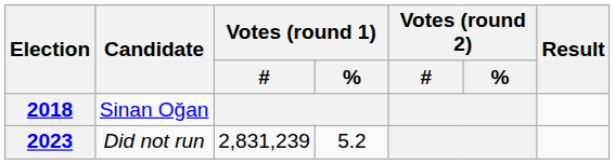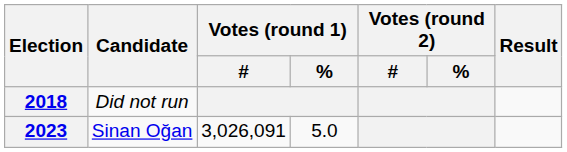 <table class=wikitable style="text-align:center">
 <tr>
 <th rowspan=2>Election</th>
 <th rowspan=2>Candidate</th>
 <th colspan=2>Votes (round 1)</th>
 <th colspan=2>Votes (round 2)</th>
 <th rowspan=2>Result</th>
 </tr>
 <tr>
 <th style="width:50px">#</th>
 <th style="width:50px">%</th>
 <th style="width:50px">#</th>
 <th style="width:50px">%</th>
 </tr>
 <tr>
 <th><a href='#'>2018</a></th>
-<td><a href='#'>Sinan Oğan</a></td>
+<td><em>Did not run</em></td>
 <th colspan=2></th>
 <th colspan=2></th>
 <td></td>
 </tr>
 <tr>
 <th><a href='#'>2023</a></th>
-<td><em>Did not run</em></td>
-<td>2,831,239</td>
-<td>5.2</td>
+<td><a href='#'>Sinan Oğan</a></td>
+<td>3,026,091</td>
+<td>5.0</td>
 <th colspan=2></th>
 <td></td>
 </tr>
 </table>
